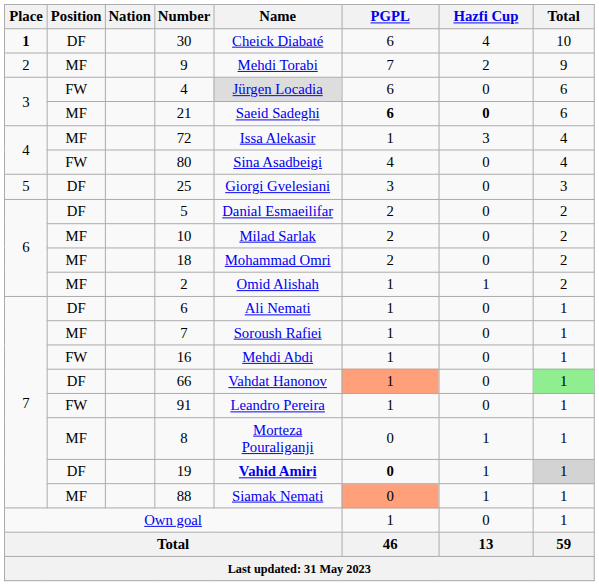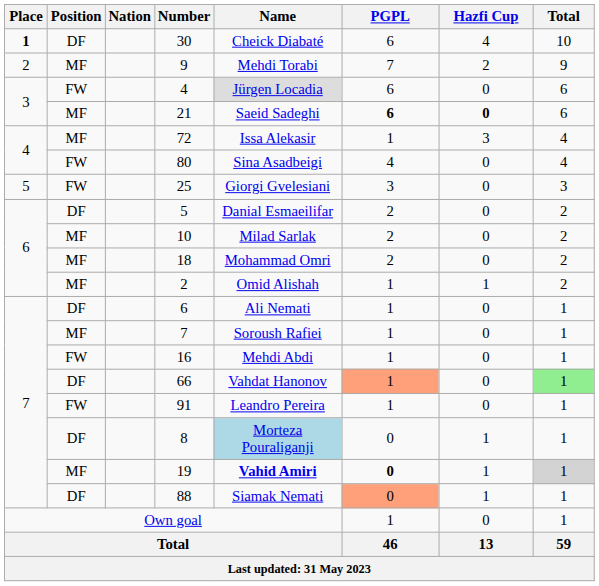 <table class="wikitable" style="font-size: 95%; text-align: center;">
 <tr>
 <th width=40>Place</th>
 <th width=40>Position</th>
 <th width=40>Nation</th>
 <th width=40>Number</th>
 <th width=180>Name</th>
 <th width=150><a href='#'>PGPL</a></th>
 <th width=150><a href='#'>Hazfi Cup</a></th>
 <th width=80>Total</th>
 </tr>
 <tr>
 <td><strong>1</strong></td>
 <td>DF</td>
 <td></td>
 <td>30</td>
 <td><a href='#'>Cheick Diabaté</a></td>
 <td>6</td>
 <td>4</td>
 <td>10</td>
 </tr>
 <tr>
 <td>2</td>
 <td>MF</td>
 <td></td>
 <td>9</td>
 <td><a href='#'>Mehdi Torabi</a></td>
 <td>7</td>
 <td>2</td>
 <td>9</td>
 </tr>
 <tr>
 <td rowspan="2">3</td>
 <td>FW</td>
 <td></td>
 <td>4</td>
 <td style="background:#ddd;"><a href='#'>Jürgen Locadia</a></td>
 <td>6</td>
 <td>0</td>
 <td>6</td>
 </tr>
 <tr>
 <td>MF</td>
 <td></td>
 <td>21</td>
 <td><a href='#'>Saeid Sadeghi</a></td>
 <td><strong>6</strong></td>
 <td><strong>0</strong></td>
 <td>6</td>
 </tr>
 <tr>
 <td rowspan="2">4</td>
 <td>MF</td>
 <td></td>
 <td>72</td>
 <td><a href='#'>Issa Alekasir</a></td>
 <td>1</td>
 <td>3</td>
 <td>4</td>
 </tr>
 <tr>
 <td>FW</td>
 <td></td>
 <td>80</td>
 <td><a href='#'>Sina Asadbeigi</a></td>
 <td>4</td>
 <td>0</td>
 <td>4</td>
 </tr>
 <tr>
 <td>5</td>
-<td>DF</td>
+<td>FW</td>
 <td></td>
 <td>25</td>
 <td><a href='#'>Giorgi Gvelesiani</a></td>
 <td>3</td>
 <td>0</td>
 <td>3</td>
 </tr>
 <tr>
 <td rowspan="4">6</td>
 <td>DF</td>
 <td></td>
 <td>5</td>
 <td><a href='#'>Danial Esmaeilifar</a></td>
 <td>2</td>
 <td>0</td>
 <td>2</td>
 </tr>
 <tr>
 <td>MF</td>
 <td></td>
 <td>10</td>
 <td><a href='#'>Milad Sarlak</a></td>
 <td>2</td>
 <td>0</td>
 <td>2</td>
 </tr>
 <tr>
 <td>MF</td>
 <td></td>
 <td>18</td>
 <td><a href='#'>Mohammad Omri</a></td>
 <td>2</td>
 <td>0</td>
 <td>2</td>
 </tr>
 <tr>
 <td>MF</td>
 <td></td>
 <td>2</td>
 <td><a href='#'>Omid Alishah</a></td>
 <td>1</td>
 <td>1</td>
 <td>2</td>
 </tr>
 <tr>
 <td rowspan="8">7</td>
 <td>DF</td>
 <td></td>
 <td>6</td>
 <td><a href='#'>Ali Nemati</a></td>
 <td>1</td>
 <td>0</td>
 <td>1</td>
 </tr>
 <tr>
 <td>MF</td>
 <td></td>
 <td>7</td>
 <td><a href='#'>Soroush Rafiei</a></td>
 <td>1</td>
 <td>0</td>
 <td>1</td>
 </tr>
 <tr>
 <td>FW</td>
 <td></td>
 <td>16</td>
 <td><a href='#'>Mehdi Abdi</a></td>
 <td>1</td>
 <td>0</td>
 <td>1</td>
 </tr>
 <tr>
 <td>DF</td>
 <td></td>
 <td>66</td>
 <td><a href='#'>Vahdat Hanonov</a></td>
 <td style="background: lightsalmon;">1</td>
 <td>0</td>
 <td style="background: lightgreen;">1</td>
 </tr>
 <tr>
 <td>FW</td>
 <td></td>
 <td>91</td>
 <td><a href='#'>Leandro Pereira</a></td>
 <td>1</td>
 <td>0</td>
 <td>1</td>
 </tr>
 <tr>
-<td>MF</td>
+<td>DF</td>
 <td></td>
 <td>8</td>
-<td><a href='#'>Morteza Pouraliganji</a></td>
+<td style="background: lightblue;"><a href='#'>Morteza Pouraliganji</a></td>
 <td>0</td>
 <td>1</td>
 <td>1</td>
 </tr>
 <tr>
-<td>DF</td>
+<td>MF</td>
 <td></td>
 <td>19</td>
 <td><strong><a href='#'>Vahid Amiri</a></strong></td>
 <td><strong>0</strong></td>
 <td>1</td>
 <td style="background: lightgrey;">1</td>
 </tr>
 <tr>
-<td>MF</td>
+<td>DF</td>
 <td></td>
 <td>88</td>
 <td><a href='#'>Siamak Nemati</a></td>
 <td style="background: lightsalmon;">0</td>
 <td>1</td>
 <td>1</td>
 </tr>
 <tr>
 <td colspan=5><a href='#'>Own goal</a></td>
 <td>1</td>
 <td>0</td>
 <td>1</td>
 </tr>
 <tr>
 <th colspan="5">Total</th>
 <th>46</th>
 <th>13</th>
 <th>59</th>
 </tr>
 <tr style="text-align:left; background:#dcdcdc;">
 <th colspan="22"><small>Last updated: 31 May 2023 </small></th>
 </tr>
 </table>
